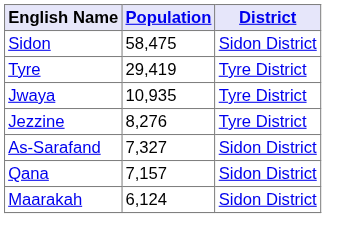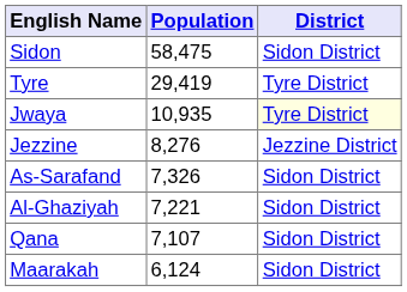 <table class="toccolours sortable" border="1" cellpadding="3" style="border-collapse:collapse">
 <tr bgcolor=#E6E6FA>
 <th>English Name</th>
 <th><a href='#'>Population</a></th>
 <th><a href='#'>District</a></th>
 </tr>
 <tr>
 <td><a href='#'>Sidon</a></td>
 <td>58,475</td>
 <td><a href='#'>Sidon District</a></td>
 </tr>
 <tr>
 <td><a href='#'>Tyre</a></td>
 <td>29,419</td>
 <td><a href='#'>Tyre District</a></td>
 </tr>
 <tr>
 <td><a href='#'>Jwaya</a></td>
 <td>10,935</td>
-<td><a href='#'>Tyre District</a></td>
+<td style="background: lightyellow;"><a href='#'>Tyre District</a></td>
 </tr>
 <tr>
 <td><a href='#'>Jezzine</a></td>
 <td>8,276</td>
-<td><a href='#'>Tyre District</a></td>
+<td><a href='#'>Jezzine District</a></td>
 </tr>
 <tr>
 <td><a href='#'>As-Sarafand</a></td>
-<td>7,327</td>
+<td>7,326</td>
+<td><a href='#'>Sidon District</a></td>
+</tr>
+<tr>
+<td><a href='#'>Al-Ghaziyah</a></td>
+<td>7,221</td>
 <td><a href='#'>Sidon District</a></td>
 </tr>
 <tr>
 <td><a href='#'>Qana</a></td>
-<td>7,157</td>
+<td>7,107</td>
 <td><a href='#'>Sidon District</a></td>
 </tr>
 <tr>
 <td><a href='#'>Maarakah</a></td>
 <td>6,124</td>
 <td><a href='#'>Sidon District</a></td>
 </tr>
 <tr>
 </tr>
 </table>
